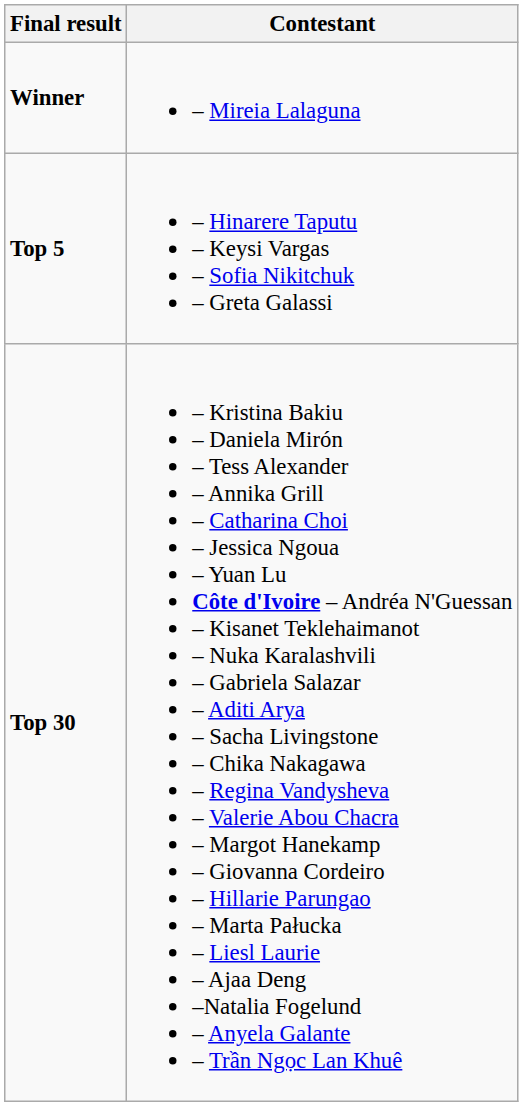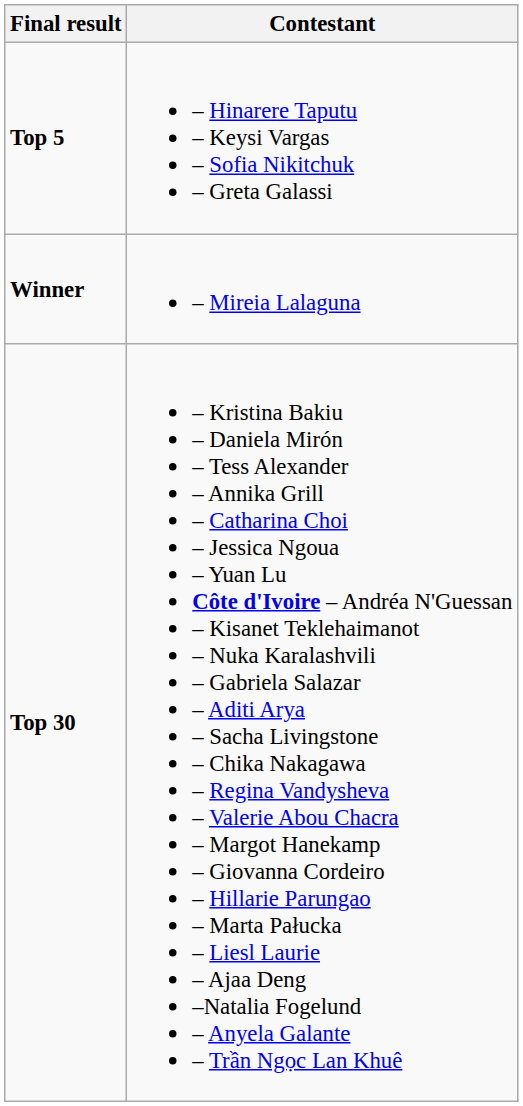 <table class="wikitable sortable" style="font-size:95%;">
 <tr>
 <th>Final result</th>
 <th>Contestant</th>
 </tr>
 <tr>
+<td><strong>Top 5</strong></td>
+<td><br><ul><li><strong></strong> – <a href='#'>Hinarere Taputu</a></li><li><strong></strong> – Keysi Vargas</li><li><strong></strong> – <a href='#'>Sofia Nikitchuk</a></li><li><strong></strong> – Greta Galassi</li></ul></td>
+</tr>
+<tr>
 <td><strong>Winner</strong></td>
 <td><br><ul><li><strong></strong> – <a href='#'>Mireia Lalaguna</a></li></ul></td>
-</tr>
-<tr>
-<td><strong>Top 5</strong></td>
-<td><br><ul><li><strong></strong> – <a href='#'>Hinarere Taputu</a></li><li><strong></strong> – Keysi Vargas</li><li><strong></strong> – <a href='#'>Sofia Nikitchuk</a></li><li><strong></strong> – Greta Galassi</li></ul></td>
 </tr>
 <tr>
 <td><strong>Top 30</strong></td>
 <td><br><ul><li><strong></strong> – Kristina Bakiu</li><li><strong></strong> – Daniela Mirón</li><li><strong></strong> – Tess Alexander</li><li><strong></strong> – Annika Grill</li><li><strong></strong> – <a href='#'>Catharina Choi</a></li><li><strong></strong> – Jessica Ngoua</li><li><strong></strong> – Yuan Lu</li><li><strong> <a href='#'>Côte d'Ivoire</a></strong> – Andréa N'Guessan</li><li><strong></strong> – Kisanet Teklehaimanot</li><li><strong></strong> – Nuka Karalashvili</li><li><strong></strong> – Gabriela Salazar</li><li><strong></strong> – <a href='#'>Aditi Arya</a></li><li><strong></strong> – Sacha Livingstone</li><li><strong></strong> – Chika Nakagawa</li><li><strong></strong> – <a href='#'>Regina Vandysheva</a></li><li><strong></strong> – <a href='#'>Valerie Abou Chacra</a></li><li><strong></strong> – Margot Hanekamp</li><li><strong></strong> – Giovanna Cordeiro</li><li><strong></strong> – <a href='#'>Hillarie Parungao</a></li><li><strong></strong> – Marta Pałucka</li><li><strong></strong> – <a href='#'>Liesl Laurie</a></li><li><strong></strong> – Ajaa Deng</li><li><strong></strong> –Natalia Fogelund</li><li><strong></strong> – <a href='#'>Anyela Galante</a></li><li><strong></strong> – <a href='#'>Trần Ngọc Lan Khuê</a></li></ul></td>
 </tr>
 </table>
